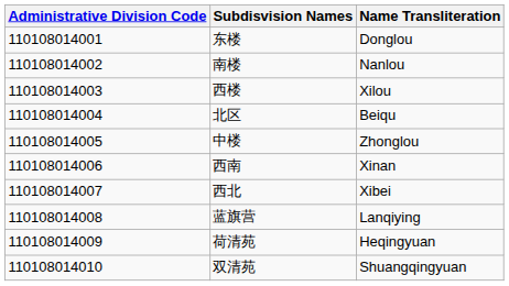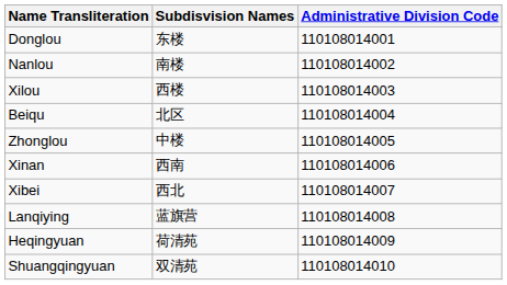 <table class="wikitable sortable">
 <tr>
+<th>Name Transliteration</th>
+<th>Subdisvision Names</th>
 <th><a href='#'>Administrative Division Code</a></th>
-<th>Subdisvision Names</th>
-<th>Name Transliteration</th>
 </tr>
 <tr>
+<td>Donglou</td>
+<td>东楼</td>
 <td>110108014001</td>
-<td>东楼</td>
-<td>Donglou</td>
 </tr>
 <tr>
+<td>Nanlou</td>
+<td>南楼</td>
 <td>110108014002</td>
-<td>南楼</td>
-<td>Nanlou</td>
 </tr>
 <tr>
+<td>Xilou</td>
+<td>西楼</td>
 <td>110108014003</td>
-<td>西楼</td>
-<td>Xilou</td>
 </tr>
 <tr>
+<td>Beiqu</td>
+<td>北区</td>
 <td>110108014004</td>
-<td>北区</td>
-<td>Beiqu</td>
 </tr>
 <tr>
+<td>Zhonglou</td>
+<td>中楼</td>
 <td>110108014005</td>
-<td>中楼</td>
-<td>Zhonglou</td>
 </tr>
 <tr>
+<td>Xinan</td>
+<td>西南</td>
 <td>110108014006</td>
-<td>西南</td>
-<td>Xinan</td>
 </tr>
 <tr>
+<td>Xibei</td>
+<td>西北</td>
 <td>110108014007</td>
-<td>西北</td>
-<td>Xibei</td>
 </tr>
 <tr>
+<td>Lanqiying</td>
+<td>蓝旗营</td>
 <td>110108014008</td>
-<td>蓝旗营</td>
-<td>Lanqiying</td>
 </tr>
 <tr>
+<td>Heqingyuan</td>
+<td>荷清苑</td>
 <td>110108014009</td>
-<td>荷清苑</td>
-<td>Heqingyuan</td>
 </tr>
 <tr>
+<td>Shuangqingyuan</td>
+<td>双清苑</td>
 <td>110108014010</td>
-<td>双清苑</td>
-<td>Shuangqingyuan</td>
 </tr>
 </table>
